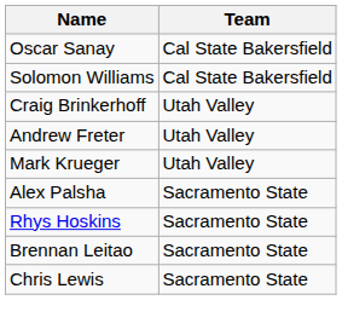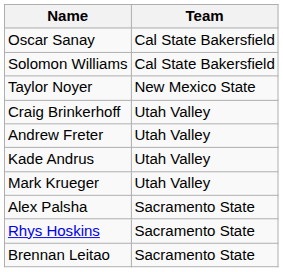 <table class=wikitable>
 <tr>
 <th>Name</th>
 <th>Team</th>
 </tr>
 <tr>
 <td>Oscar Sanay</td>
 <td>Cal State Bakersfield</td>
 </tr>
 <tr>
 <td>Solomon Williams</td>
 <td>Cal State Bakersfield</td>
 </tr>
 <tr>
+<td>Taylor Noyer</td>
+<td>New Mexico State</td>
+</tr>
+<tr>
 <td>Craig Brinkerhoff</td>
 <td>Utah Valley</td>
 </tr>
 <tr>
 <td>Andrew Freter</td>
+<td>Utah Valley</td>
+</tr>
+<tr>
+<td>Kade Andrus</td>
 <td>Utah Valley</td>
 </tr>
 <tr>
 <td>Mark Krueger</td>
 <td>Utah Valley</td>
 </tr>
 <tr>
 <td>Alex Palsha</td>
 <td>Sacramento State</td>
 </tr>
 <tr>
 <td><a href='#'>Rhys Hoskins</a></td>
 <td>Sacramento State</td>
 </tr>
 <tr>
 <td>Brennan Leitao</td>
 <td>Sacramento State</td>
 </tr>
-<tr>
-<td>Chris Lewis</td>
-<td>Sacramento State</td>
-</tr>
 </table>
